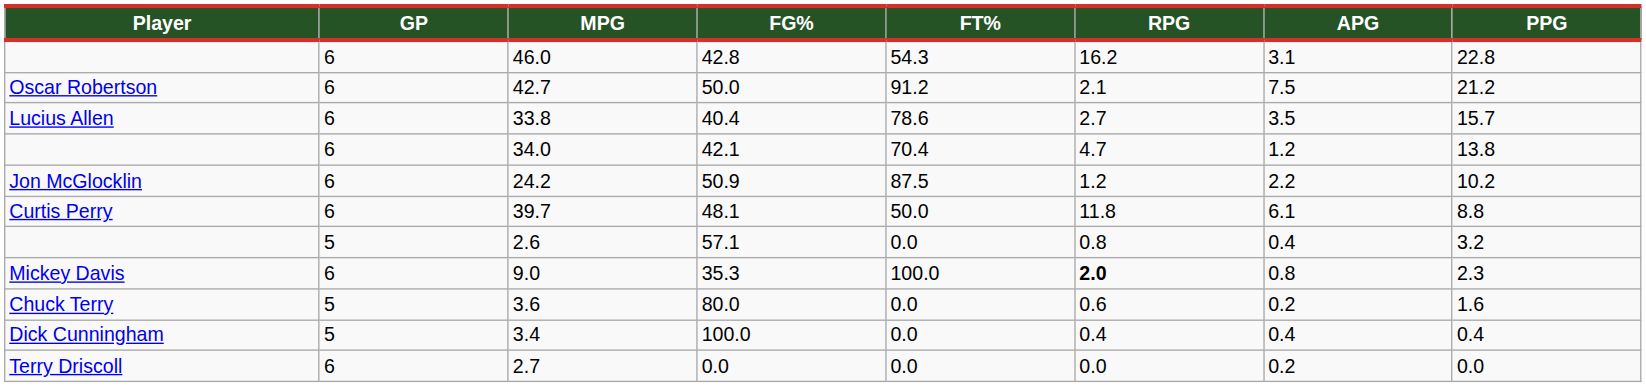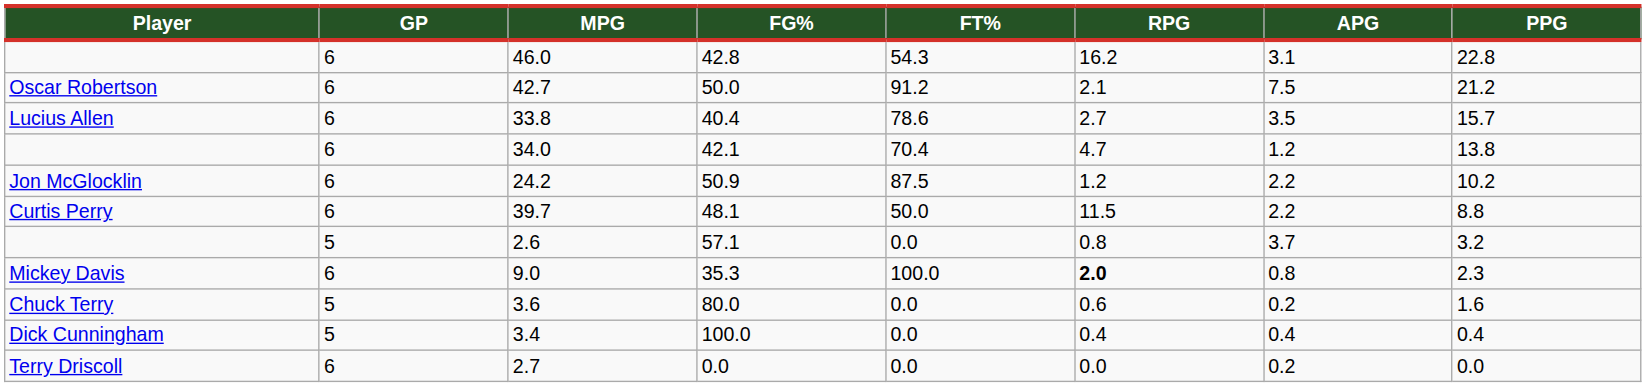 <table class="wikitable sortable" style="font-size: 90%">
 <tr>
 <th style="background:#255325; color:#FFFFFF; border-top:#D4312A 3px solid; border-bottom:#D4312A 3px solid;"  width="10%">Player</th>
 <th style="background:#255325; color:#FFFFFF; border-top:#D4312A 3px solid; border-bottom:#D4312A 3px solid;" width="6%">GP</th>
 <th style="background:#255325; color:#FFFFFF; border-top:#D4312A 3px solid; border-bottom:#D4312A 3px solid;" width="6%">MPG</th>
 <th style="background:#255325; color:#FFFFFF; border-top:#D4312A 3px solid; border-bottom:#D4312A 3px solid;" width="6%">FG%</th>
 <th style="background:#255325; color:#FFFFFF; border-top:#D4312A 3px solid; border-bottom:#D4312A 3px solid;" width="6%">FT%</th>
 <th style="background:#255325; color:#FFFFFF; border-top:#D4312A 3px solid; border-bottom:#D4312A 3px solid;" width="6%">RPG</th>
 <th style="background:#255325; color:#FFFFFF; border-top:#D4312A 3px solid; border-bottom:#D4312A 3px solid;" width="6%">APG</th>
 <th style="background:#255325; color:#FFFFFF; border-top:#D4312A 3px solid; border-bottom:#D4312A 3px solid;" width="6%">PPG</th>
 </tr>
 <tr>
 <td></td>
 <td>6</td>
 <td>46.0</td>
 <td>42.8</td>
 <td>54.3</td>
 <td>16.2</td>
 <td>3.1</td>
 <td>22.8</td>
 </tr>
 <tr>
 <td><a href='#'>Oscar Robertson</a></td>
 <td>6</td>
 <td>42.7</td>
 <td>50.0</td>
 <td>91.2</td>
 <td>2.1</td>
 <td>7.5</td>
 <td>21.2</td>
 </tr>
 <tr>
 <td><a href='#'>Lucius Allen</a></td>
 <td>6</td>
 <td>33.8</td>
 <td>40.4</td>
 <td>78.6</td>
 <td>2.7</td>
 <td>3.5</td>
 <td>15.7</td>
 </tr>
 <tr>
 <td></td>
 <td>6</td>
 <td>34.0</td>
 <td>42.1</td>
 <td>70.4</td>
 <td>4.7</td>
 <td>1.2</td>
 <td>13.8</td>
 </tr>
 <tr>
 <td><a href='#'>Jon McGlocklin</a></td>
 <td>6</td>
 <td>24.2</td>
 <td>50.9</td>
 <td>87.5</td>
 <td>1.2</td>
 <td>2.2</td>
 <td>10.2</td>
 </tr>
 <tr>
 <td><a href='#'>Curtis Perry</a></td>
 <td>6</td>
 <td>39.7</td>
 <td>48.1</td>
 <td>50.0</td>
-<td>11.8</td>
-<td>6.1</td>
+<td>11.5</td>
+<td>2.2</td>
 <td>8.8</td>
 </tr>
 <tr>
 <td></td>
 <td>5</td>
 <td>2.6</td>
 <td>57.1</td>
 <td>0.0</td>
 <td>0.8</td>
-<td>0.4</td>
+<td>3.7</td>
 <td>3.2</td>
 </tr>
 <tr>
 <td><a href='#'>Mickey Davis</a></td>
 <td>6</td>
 <td>9.0</td>
 <td>35.3</td>
 <td>100.0</td>
 <td><strong>2.0</strong></td>
 <td>0.8</td>
 <td>2.3</td>
 </tr>
 <tr>
 <td><a href='#'>Chuck Terry</a></td>
 <td>5</td>
 <td>3.6</td>
 <td>80.0</td>
 <td>0.0</td>
 <td>0.6</td>
 <td>0.2</td>
 <td>1.6</td>
 </tr>
 <tr>
 <td><a href='#'>Dick Cunningham</a></td>
 <td>5</td>
 <td>3.4</td>
 <td>100.0</td>
 <td>0.0</td>
 <td>0.4</td>
 <td>0.4</td>
 <td>0.4</td>
 </tr>
 <tr>
 <td><a href='#'>Terry Driscoll</a></td>
 <td>6</td>
 <td>2.7</td>
 <td>0.0</td>
 <td>0.0</td>
 <td>0.0</td>
 <td>0.2</td>
 <td>0.0</td>
 </tr>
 </table>
